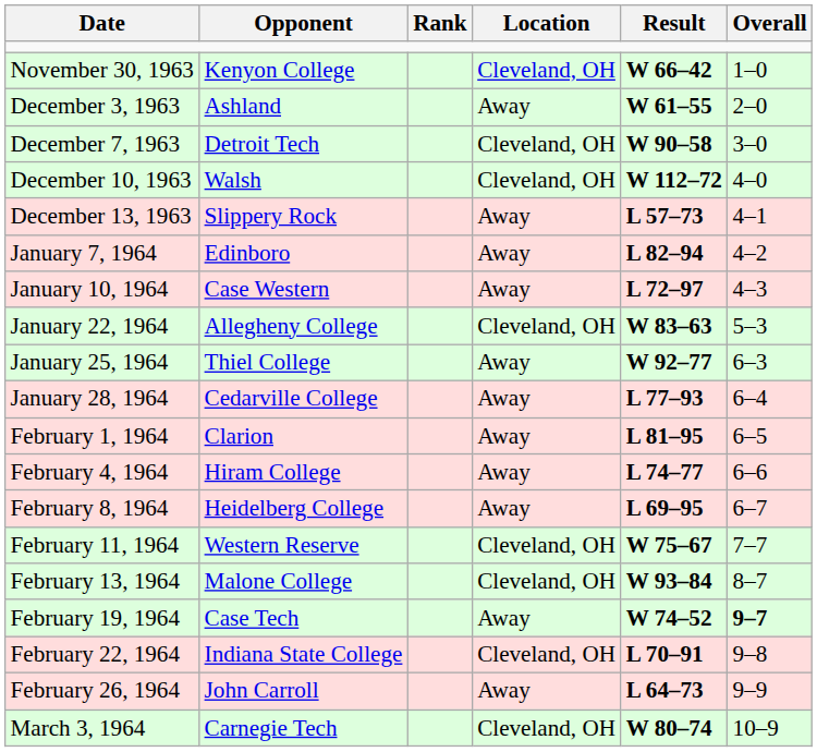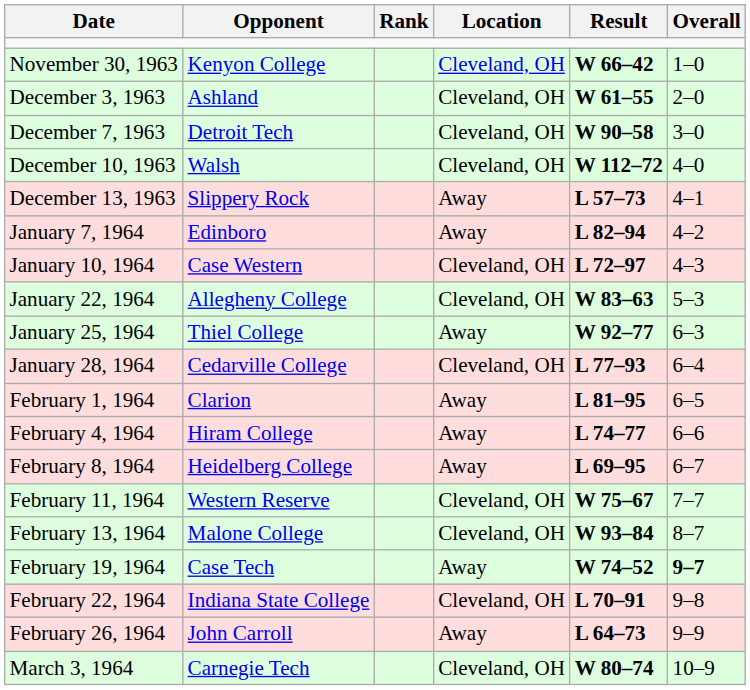 <table class="wikitable">
 <tr>
 <th>Date</th>
 <th>Opponent</th>
 <th>Rank</th>
 <th>Location</th>
 <th>Result</th>
 <th>Overall</th>
 </tr>
 <tr>
 <td colspan=8></td>
 </tr>
 <tr style="background:#dfd;">
 <td>November 30, 1963</td>
 <td><a href='#'>Kenyon College</a></td>
 <td></td>
 <td><a href='#'>Cleveland, OH</a></td>
 <td><strong>W 66–42</strong></td>
 <td>1–0</td>
 </tr>
 <tr style="background:#dfd;">
 <td>December 3, 1963</td>
 <td><a href='#'>Ashland</a></td>
 <td></td>
-<td>Away</td>
+<td>Cleveland, OH</td>
 <td><strong>W 61–55</strong></td>
 <td>2–0</td>
 </tr>
 <tr style="background:#dfd;">
 <td>December 7, 1963</td>
 <td><a href='#'>Detroit Tech</a></td>
 <td></td>
 <td>Cleveland, OH</td>
 <td><strong>W 90–58</strong></td>
 <td>3–0</td>
 </tr>
 <tr style="background:#dfd;">
 <td>December 10, 1963</td>
 <td><a href='#'>Walsh</a></td>
 <td></td>
 <td>Cleveland, OH</td>
 <td><strong>W 112–72</strong></td>
 <td>4–0</td>
 </tr>
 <tr style="background:#fdd;">
 <td>December 13, 1963</td>
 <td><a href='#'>Slippery Rock</a></td>
 <td></td>
 <td>Away</td>
 <td><strong>L 57–73</strong></td>
 <td>4–1</td>
 </tr>
 <tr style="background:#fdd;">
 <td>January 7, 1964</td>
 <td><a href='#'>Edinboro</a></td>
 <td></td>
 <td>Away</td>
 <td><strong>L 82–94</strong></td>
 <td>4–2</td>
 </tr>
 <tr style="background:#fdd;">
 <td>January 10, 1964</td>
 <td><a href='#'>Case Western</a></td>
 <td></td>
-<td>Away</td>
+<td>Cleveland, OH</td>
 <td><strong>L 72–97</strong></td>
 <td>4–3</td>
 </tr>
 <tr style="background:#dfd;">
 <td>January 22, 1964</td>
 <td><a href='#'>Allegheny College</a></td>
 <td></td>
 <td>Cleveland, OH</td>
 <td><strong>W 83–63</strong></td>
 <td>5–3</td>
 </tr>
 <tr style="background:#dfd;">
 <td>January 25, 1964</td>
 <td><a href='#'>Thiel College</a></td>
 <td></td>
 <td>Away</td>
 <td><strong>W 92–77</strong></td>
 <td>6–3</td>
 </tr>
 <tr style="background:#fdd;">
 <td>January 28, 1964</td>
 <td><a href='#'>Cedarville College</a></td>
 <td></td>
-<td>Away</td>
+<td>Cleveland, OH</td>
 <td><strong>L 77–93</strong></td>
 <td>6–4</td>
 </tr>
 <tr style="background:#fdd;">
 <td>February 1, 1964</td>
 <td><a href='#'>Clarion</a></td>
 <td></td>
 <td>Away</td>
 <td><strong>L 81–95</strong></td>
 <td>6–5</td>
 </tr>
 <tr style="background:#fdd;">
 <td>February 4, 1964</td>
 <td><a href='#'>Hiram College</a></td>
 <td></td>
 <td>Away</td>
 <td><strong>L 74–77</strong></td>
 <td>6–6</td>
 </tr>
 <tr style="background:#fdd;">
 <td>February 8, 1964</td>
 <td><a href='#'>Heidelberg College</a></td>
 <td></td>
 <td>Away</td>
 <td><strong>L 69–95</strong></td>
 <td>6–7</td>
 </tr>
 <tr style="background:#dfd;">
 <td>February 11, 1964</td>
 <td><a href='#'>Western Reserve</a></td>
 <td></td>
 <td>Cleveland, OH</td>
 <td><strong>W 75–67</strong></td>
 <td>7–7</td>
 </tr>
 <tr style="background:#dfd;">
 <td>February 13, 1964</td>
 <td><a href='#'>Malone College</a></td>
 <td></td>
 <td>Cleveland, OH</td>
 <td><strong>W 93–84</strong></td>
 <td>8–7</td>
 </tr>
 <tr style="background:#dfd;">
 <td>February 19, 1964</td>
 <td><a href='#'>Case Tech</a></td>
 <td></td>
 <td>Away</td>
 <td><strong>W 74–52</strong></td>
 <td><strong>9–7</strong></td>
 </tr>
 <tr style="background:#fdd;">
 <td>February 22, 1964</td>
 <td><a href='#'>Indiana State College</a></td>
 <td></td>
 <td>Cleveland, OH</td>
 <td><strong>L 70–91</strong></td>
 <td>9–8</td>
 </tr>
 <tr style="background:#fdd;">
 <td>February 26, 1964</td>
 <td><a href='#'>John Carroll</a></td>
 <td></td>
 <td>Away</td>
 <td><strong>L 64–73</strong></td>
 <td>9–9</td>
 </tr>
 <tr style="background:#dfd;">
 <td>March 3, 1964</td>
 <td><a href='#'>Carnegie Tech</a></td>
 <td></td>
 <td>Cleveland, OH</td>
 <td><strong>W 80–74</strong></td>
 <td>10–9</td>
 </tr>
 </table>
